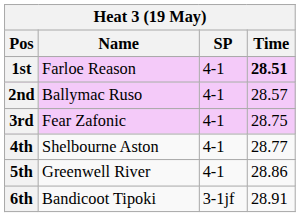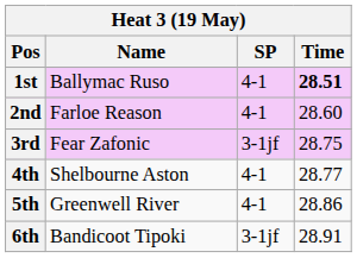 <table class="wikitable">
 <tr>
 <th colspan="6">Heat 3 (19 May)</th>
 </tr>
 <tr>
 <th width=20>Pos</th>
 <th width=150>Name</th>
 <th width=40>SP</th>
 <th width=40>Time</th>
 </tr>
 <tr style="background: #f4caf9;">
 <th>1st</th>
-<td>Farloe Reason</td>
+<td>Ballymac Ruso</td>
 <td>4-1</td>
 <td><strong>28.51</strong></td>
 </tr>
 <tr style="background: #f4caf9;">
 <th>2nd</th>
-<td>Ballymac Ruso</td>
+<td>Farloe Reason</td>
 <td>4-1</td>
-<td>28.57</td>
+<td>28.60</td>
 </tr>
 <tr style="background: #f4caf9;">
 <th>3rd</th>
 <td>Fear Zafonic</td>
-<td>4-1</td>
+<td>3-1jf</td>
 <td>28.75</td>
 </tr>
 <tr>
 <th>4th</th>
 <td>Shelbourne Aston</td>
 <td>4-1</td>
 <td>28.77</td>
 </tr>
 <tr>
 <th>5th</th>
 <td>Greenwell River</td>
 <td>4-1</td>
 <td>28.86</td>
 </tr>
 <tr>
 <th>6th</th>
 <td>Bandicoot Tipoki</td>
 <td>3-1jf</td>
 <td>28.91</td>
 </tr>
 </table>
